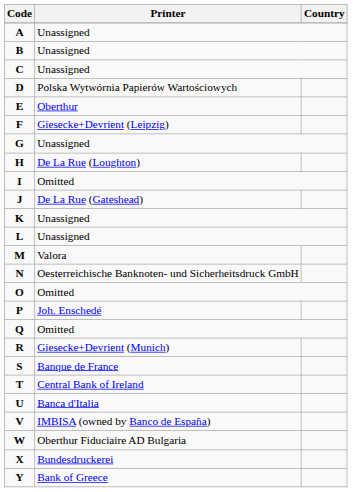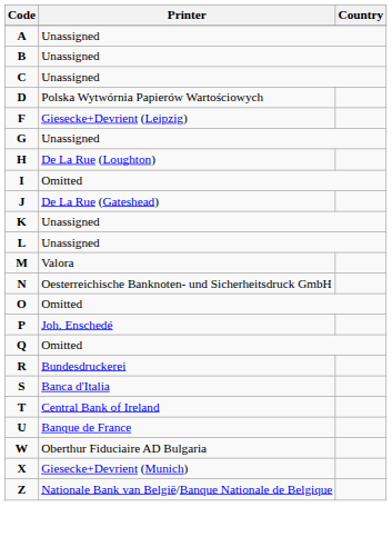 <table class="wikitable" style="font-size:95%; text-align:center;">
 <tr style="background:#ccc;">
 <th>Code</th>
 <th>Printer</th>
 <th>Country</th>
 </tr>
 <tr style="background:#ccc;">
 </tr>
 <tr>
 <td><strong>A</strong></td>
 <td style="text-align:left;" colspan="2">Unassigned</td>
 </tr>
 <tr>
 <td><strong>B</strong></td>
 <td style="text-align:left;" colspan="2">Unassigned</td>
 </tr>
 <tr>
 <td><strong>C</strong></td>
 <td style="text-align:left;" colspan="2">Unassigned</td>
 </tr>
 <tr>
 <td><strong>D</strong></td>
 <td style="text-align:left;">Polska Wytwórnia Papierów Wartościowych</td>
-<td></td>
-</tr>
-<tr>
-<td><strong>E</strong></td>
-<td style="text-align:left;"><a href='#'>Oberthur</a></td>
 <td></td>
 </tr>
 <tr>
 <td><strong>F</strong></td>
 <td style="text-align:left;"><a href='#'>Giesecke+Devrient</a> (<a href='#'>Leipzig</a>)</td>
 <td></td>
 </tr>
 <tr>
 <td><strong>G</strong></td>
 <td style="text-align:left;" colspan="2">Unassigned</td>
 </tr>
 <tr>
 <td><strong>H</strong></td>
 <td style="text-align:left;"><a href='#'>De La Rue</a> (<a href='#'>Loughton</a>)</td>
 <td></td>
 </tr>
 <tr>
 <td><strong>I</strong></td>
 <td style="text-align:left;" colspan="2">Omitted</td>
 </tr>
 <tr>
 <td><strong>J</strong></td>
 <td style="text-align:left;"><a href='#'>De La Rue</a> (<a href='#'>Gateshead</a>)</td>
 <td></td>
 </tr>
 <tr>
 <td><strong>K</strong></td>
 <td style="text-align:left;" colspan="2">Unassigned</td>
 </tr>
 <tr>
 <td><strong>L</strong></td>
 <td style="text-align:left;" colspan="2">Unassigned</td>
 </tr>
 <tr>
 <td><strong>M</strong></td>
 <td style="text-align:left;">Valora</td>
 <td></td>
 </tr>
 <tr>
 <td><strong>N</strong></td>
 <td style="text-align:left;">Oesterreichische Banknoten‐ und Sicherheitsdruck GmbH</td>
 <td></td>
 </tr>
 <tr>
 <td><strong>O</strong></td>
 <td style="text-align:left;" colspan="2">Omitted</td>
 </tr>
 <tr>
 <td><strong>P</strong></td>
 <td style="text-align:left;"><a href='#'>Joh. Enschedé</a></td>
 <td></td>
 </tr>
 <tr>
 <td><strong>Q</strong></td>
 <td style="text-align:left;" colspan="2">Omitted</td>
 </tr>
 <tr>
 <td><strong>R</strong></td>
-<td style="text-align:left;"><a href='#'>Giesecke+Devrient</a> (<a href='#'>Munich</a>)</td>
+<td style="text-align:left;"><a href='#'>Bundesdruckerei</a></td>
 <td></td>
 </tr>
 <tr>
 <td><strong>S</strong></td>
-<td style="text-align:left;"><a href='#'>Banque de France</a></td>
+<td style="text-align:left;"><a href='#'>Banca d'Italia</a></td>
 <td></td>
 </tr>
 <tr>
 <td><strong>T</strong></td>
 <td style="text-align:left;"><a href='#'>Central Bank of Ireland</a></td>
 <td></td>
 </tr>
 <tr>
 <td><strong>U</strong></td>
-<td style="text-align:left;"><a href='#'>Banca d'Italia</a></td>
-<td></td>
-</tr>
-<tr>
-<td><strong>V</strong></td>
-<td style="text-align:left;"><a href='#'>IMBISA</a> (owned by <a href='#'>Banco de España</a>)</td>
+<td style="text-align:left;"><a href='#'>Banque de France</a></td>
 <td></td>
 </tr>
 <tr>
 <td><strong>W</strong></td>
 <td style="text-align:left;">Oberthur Fiduciaire AD Bulgaria</td>
 <td></td>
 </tr>
 <tr>
 <td><strong>X</strong></td>
-<td style="text-align:left;"><a href='#'>Bundesdruckerei</a></td>
+<td style="text-align:left;"><a href='#'>Giesecke+Devrient</a> (<a href='#'>Munich</a>)</td>
 <td></td>
 </tr>
 <tr>
-<td><strong>Y</strong></td>
-<td style="text-align:left;"><a href='#'>Bank of Greece</a></td>
+<td><strong>Z</strong></td>
+<td style="text-align:left;"><a href='#'>Nationale Bank van België</a>/<a href='#'>Banque Nationale de Belgique</a></td>
 <td></td>
 </tr>
 </table>
